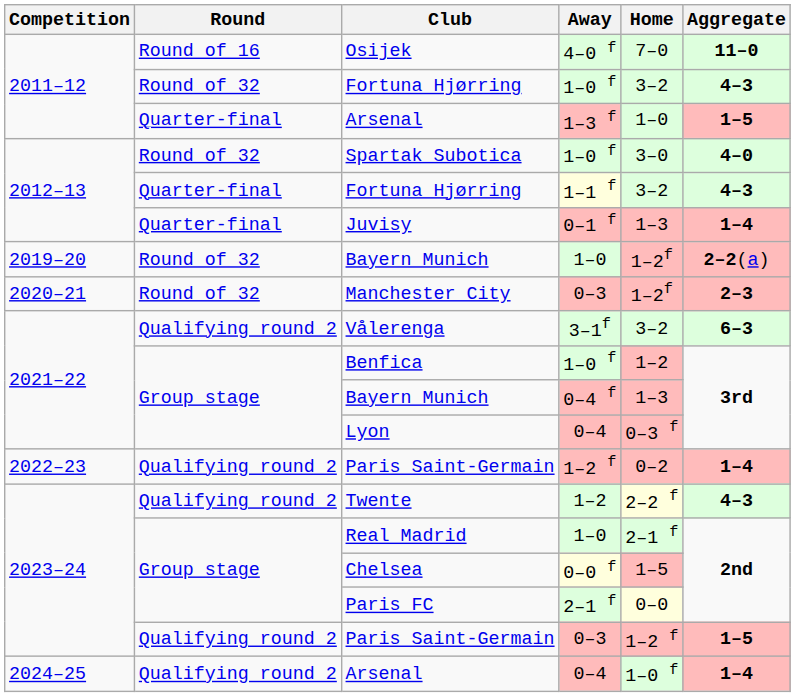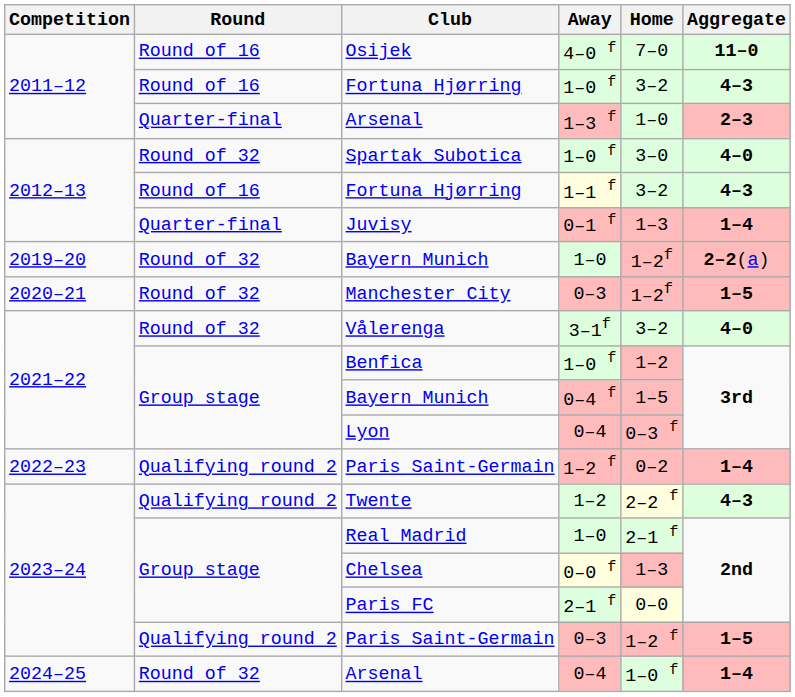 <table class="wikitable">
 <tr>
 <th>Competition</th>
 <th>Round</th>
 <th>Club</th>
 <th>Away</th>
 <th>Home</th>
 <th>Aggregate</th>
 </tr>
 <tr>
 <td rowspan="3"><a href='#'>2011–12</a></td>
 <td><a href='#'>Round of 16</a></td>
 <td> <a href='#'>Osijek</a></td>
 <td bgcolor="#ddffdd" style="text-align:center;">4–0 <sup>f</sup></td>
 <td bgcolor="#ddffdd" style="text-align:center;">7–0</td>
 <td bgcolor="#ddffdd" style="text-align:center;"><strong>11–0</strong></td>
 </tr>
 <tr>
-<td><a href='#'>Round of 32</a></td>
+<td><a href='#'>Round of 16</a></td>
 <td> <a href='#'>Fortuna Hjørring</a></td>
 <td bgcolor="#ddffdd" style="text-align:center;">1–0 <sup>f</sup></td>
 <td bgcolor="#ddffdd" style="text-align:center;">3–2</td>
 <td bgcolor="#ddffdd" style="text-align:center;"><strong>4–3</strong></td>
 </tr>
 <tr>
 <td><a href='#'>Quarter-final</a></td>
 <td> <a href='#'>Arsenal</a></td>
 <td bgcolor="#ffbbbb" style="text-align:center;">1–3 <sup>f</sup></td>
 <td bgcolor="#ddffdd" style="text-align:center;">1–0</td>
-<td bgcolor="#ffbbbb" style="text-align:center;"><strong>1–5</strong></td>
+<td bgcolor="#ffbbbb" style="text-align:center;"><strong>2–3</strong></td>
 </tr>
 <tr>
 <td rowspan="3"><a href='#'>2012–13</a></td>
 <td><a href='#'>Round of 32</a></td>
 <td> <a href='#'>Spartak Subotica</a></td>
 <td bgcolor="#ddffdd" style="text-align:center;">1–0 <sup>f</sup></td>
 <td bgcolor="#ddffdd" style="text-align:center;">3–0</td>
 <td bgcolor="#ddffdd" style="text-align:center;"><strong>4–0</strong></td>
 </tr>
 <tr>
-<td><a href='#'>Quarter-final</a></td>
+<td><a href='#'>Round of 16</a></td>
 <td> <a href='#'>Fortuna Hjørring</a></td>
 <td bgcolor="#ffffdd" style="text-align:center;">1–1 <sup>f</sup></td>
 <td bgcolor="#ddffdd" style="text-align:center;">3–2</td>
 <td bgcolor="#ddffdd" style="text-align:center;"><strong>4–3</strong></td>
 </tr>
 <tr>
 <td><a href='#'>Quarter-final</a></td>
 <td> <a href='#'>Juvisy</a></td>
 <td bgcolor="#ffbbbb" style="text-align:center;">0–1 <sup>f</sup></td>
 <td bgcolor="#ffbbbb" style="text-align:center;">1–3</td>
 <td bgcolor="#ffbbbb" style="text-align:center;"><strong>1–4</strong></td>
 </tr>
 <tr>
 <td><a href='#'>2019–20</a></td>
 <td><a href='#'>Round of 32</a></td>
 <td> <a href='#'>Bayern Munich</a></td>
 <td bgcolor="#ddffdd" style="text-align:center;">1–0</td>
 <td bgcolor="#ffbbbb" style="text-align:center;">1–2<sup>f</sup></td>
 <td bgcolor="#ffbbbb" style="text-align:center;"><strong>2–2</strong>(<a href='#'>a</a>)</td>
 </tr>
 <tr>
 <td><a href='#'>2020–21</a></td>
 <td><a href='#'>Round of 32</a></td>
 <td> <a href='#'>Manchester City</a></td>
 <td bgcolor="#ffbbbb" style="text-align:center;">0–3</td>
 <td bgcolor="#ffbbbb" style="text-align:center;">1–2<sup>f</sup></td>
-<td bgcolor="#ffbbbb" style="text-align:center;"><strong>2–3</strong></td>
+<td bgcolor="#ffbbbb" style="text-align:center;"><strong>1–5</strong></td>
 </tr>
 <tr>
 <td rowspan="4"><a href='#'>2021–22</a></td>
-<td><a href='#'>Qualifying round 2</a></td>
+<td><a href='#'>Round of 32</a></td>
 <td> <a href='#'>Vålerenga</a></td>
 <td bgcolor="#ddffdd" style="text-align:center;">3–1<sup>f</sup></td>
 <td bgcolor="#ddffdd" style="text-align:center;">3–2</td>
-<td bgcolor="#ddffdd" style="text-align:center;"><strong>6–3</strong></td>
+<td bgcolor="#ddffdd" style="text-align:center;"><strong>4–0</strong></td>
 </tr>
 <tr>
 <td rowspan="3"><a href='#'>Group stage</a></td>
 <td> <a href='#'>Benfica</a></td>
 <td bgcolor="#ddffdd" style="text-align:center;">1–0 <sup>f</sup></td>
 <td bgcolor="#ffbbbb" style="text-align:center;">1–2</td>
 <td rowspan="3" style="text-align:center;"><strong>3rd</strong></td>
 </tr>
 <tr>
 <td> <a href='#'>Bayern Munich</a></td>
 <td bgcolor="#ffbbbb" style="text-align:center;">0–4 <sup>f</sup></td>
-<td bgcolor="#ffbbbb" style="text-align:center;">1–3</td>
+<td bgcolor="#ffbbbb" style="text-align:center;">1–5</td>
 </tr>
 <tr>
 <td> <a href='#'>Lyon</a></td>
 <td bgcolor="#ffbbbb" style="text-align:center;">0–4</td>
 <td bgcolor="#ffbbbb" style="text-align:center;">0–3  <sup>f</sup></td>
 </tr>
 <tr>
 <td><a href='#'>2022–23</a></td>
 <td><a href='#'>Qualifying round 2</a></td>
 <td> <a href='#'>Paris Saint-Germain</a></td>
 <td bgcolor="#ffbbbb" style="text-align:center;">1–2 <sup>f</sup></td>
 <td bgcolor="#ffbbbb" style="text-align:center;">0–2</td>
 <td bgcolor="#ffbbbb" style="text-align:center;"><strong>1–4</strong></td>
 </tr>
 <tr>
 <td rowspan="5"><a href='#'>2023–24</a></td>
 <td><a href='#'>Qualifying round 2</a></td>
 <td> <a href='#'>Twente</a></td>
 <td bgcolor="#ddffdd" style="text-align:center;">1–2</td>
 <td bgcolor="#ffffdd" style="text-align:center;">2–2 <sup>f</sup></td>
 <td bgcolor="#ddffdd" style="text-align:center;"><strong>4–3</strong></td>
 </tr>
 <tr>
 <td rowspan="3"><a href='#'>Group stage</a></td>
 <td> <a href='#'>Real Madrid</a></td>
 <td bgcolor="#ddffdd" style="text-align:center;">1–0</td>
 <td bgcolor="#ddffdd" style="text-align:center;">2–1 <sup>f</sup></td>
 <td rowspan="3" style="text-align:center;"><strong>2nd</strong></td>
 </tr>
 <tr>
 <td> <a href='#'>Chelsea</a></td>
 <td bgcolor="#ffffdd" style="text-align:center;">0–0 <sup>f</sup></td>
-<td bgcolor="#ffbbbb" style="text-align:center;">1–5</td>
+<td bgcolor="#ffbbbb" style="text-align:center;">1–3</td>
 </tr>
 <tr>
 <td> <a href='#'>Paris FC</a></td>
 <td bgcolor="#ddffdd" style="text-align:center;">2–1 <sup>f</sup></td>
 <td bgcolor="#ffffdd" style="text-align:center;">0–0</td>
 </tr>
 <tr>
 <td><a href='#'>Qualifying round 2</a></td>
 <td> <a href='#'>Paris Saint-Germain</a></td>
 <td bgcolor="#ffbbbb" style="text-align:center;">0–3</td>
 <td bgcolor="#ffbbbb" style="text-align:center;">1–2 <sup>f</sup></td>
 <td bgcolor="#ffbbbb" style="text-align:center;"><strong>1–5</strong></td>
 </tr>
 <tr>
 <td><a href='#'>2024–25</a></td>
-<td><a href='#'>Qualifying round 2</a></td>
+<td><a href='#'>Round of 32</a></td>
 <td> <a href='#'>Arsenal</a></td>
 <td bgcolor="#ffbbbb" style="text-align:center;">0–4</td>
 <td bgcolor="#ddffdd" style="text-align:center;">1–0 <sup>f</sup></td>
 <td bgcolor="#ffbbbb" style="text-align:center;"><strong>1–4</strong></td>
 </tr>
 </table>
